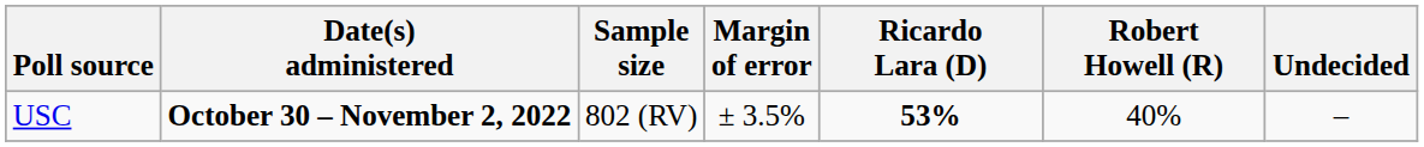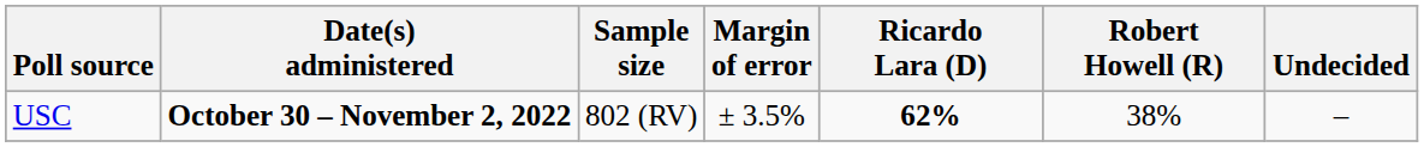 <table class="wikitable" style="font-size:90%;text-align:center;">
 <tr valign=bottom>
 <th>Poll source</th>
 <th>Date(s)<br>administered</th>
 <th>Sample<br>size</th>
 <th>Margin<br>of error</th>
 <th style="width:100px;">Ricardo<br>Lara (D)</th>
 <th style="width:100px;">Robert<br>Howell (R)</th>
 <th>Undecided</th>
 </tr>
 <tr>
 <td style="text-align:left;"><a href='#'>USC</a></td>
 <td><strong>October 30 – November 2, 2022</strong></td>
 <td>802 (RV)</td>
 <td>± 3.5%</td>
-<td><strong>53%</strong></td>
-<td>40%</td>
+<td><strong>62%</strong></td>
+<td>38%</td>
 <td>–</td>
 </tr>
 </table>
